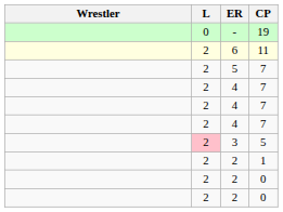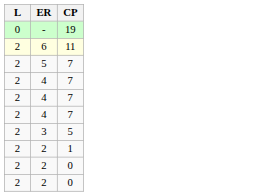 <table class="wikitable" style="text-align: center;" |>
 <tr>
-<th width="250">Wrestler</th>
 <th width="32">L</th>
 <th width="32">ER</th>
 <th width="32">CP</th>
 </tr>
 <tr bgcolor="ccffcc">
-<td style="text-align:left;"></td>
 <td>0</td>
 <td>-</td>
 <td>19</td>
 </tr>
 <tr bgcolor="lightyellow">
-<td style="text-align:left;"></td>
 <td>2</td>
 <td>6</td>
 <td>11</td>
 </tr>
 <tr>
-<td style="text-align:left;"></td>
 <td>2</td>
 <td>5</td>
 <td>7</td>
 </tr>
 <tr>
-<td style="text-align:left;"></td>
 <td>2</td>
 <td>4</td>
 <td>7</td>
 </tr>
 <tr>
-<td style="text-align:left;"></td>
 <td>2</td>
 <td>4</td>
 <td>7</td>
 </tr>
 <tr>
-<td style="text-align:left;"></td>
 <td>2</td>
 <td>4</td>
 <td>7</td>
 </tr>
 <tr>
-<td style="text-align:left;"></td>
-<td style="background: pink;">2</td>
+<td>2</td>
 <td>3</td>
 <td>5</td>
 </tr>
 <tr>
-<td style="text-align:left;"></td>
 <td>2</td>
 <td>2</td>
 <td>1</td>
 </tr>
 <tr>
-<td style="text-align:left;"></td>
 <td>2</td>
 <td>2</td>
 <td>0</td>
 </tr>
 <tr>
-<td style="text-align:left;"></td>
 <td>2</td>
 <td>2</td>
 <td>0</td>
 </tr>
 </table>
